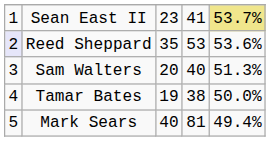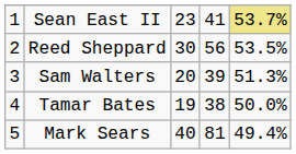 <table class="wikitable sortable" style="text-align:center">
 <tr>
 </tr>
 <tr>
 <td>1</td>
 <td>Sean East II</td>
 <td>23</td>
 <td>41</td>
 <td style="background: khaki;">53.7%</td>
 </tr>
 <tr>
-<td style="background: lavender;">2</td>
+<td>2</td>
 <td>Reed Sheppard</td>
-<td>35</td>
-<td>53</td>
-<td>53.6%</td>
+<td>30</td>
+<td>56</td>
+<td>53.5%</td>
 </tr>
 <tr>
 <td>3</td>
 <td>Sam Walters</td>
 <td>20</td>
-<td>40</td>
+<td>39</td>
 <td>51.3%</td>
 </tr>
 <tr>
 <td>4</td>
 <td>Tamar Bates</td>
 <td>19</td>
 <td>38</td>
 <td>50.0%</td>
 </tr>
 <tr>
 <td>5</td>
 <td>Mark Sears</td>
 <td>40</td>
 <td>81</td>
 <td>49.4%</td>
 </tr>
 </table>
